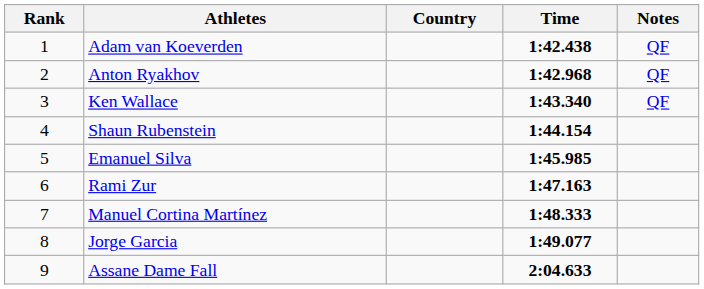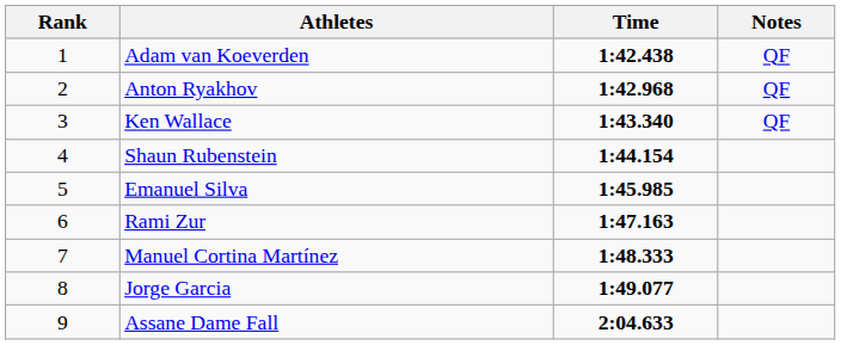 <table class="wikitable sortable" width=50% style="text-align:center">
 <tr>
 <th>Rank</th>
 <th>Athletes</th>
-<th>Country</th>
 <th>Time</th>
 <th>Notes</th>
 </tr>
 <tr>
 <td>1</td>
 <td align=left><a href='#'>Adam van Koeverden</a></td>
-<td align=left></td>
 <td><strong>1:42.438</strong></td>
 <td><a href='#'>QF</a></td>
 </tr>
 <tr>
 <td>2</td>
 <td align=left><a href='#'>Anton Ryakhov</a></td>
-<td align=left></td>
 <td><strong>1:42.968</strong></td>
 <td><a href='#'>QF</a></td>
 </tr>
 <tr>
 <td>3</td>
 <td align=left><a href='#'>Ken Wallace</a></td>
-<td align=left></td>
 <td><strong>1:43.340</strong></td>
 <td><a href='#'>QF</a></td>
 </tr>
 <tr>
 <td>4</td>
 <td align=left><a href='#'>Shaun Rubenstein</a></td>
-<td align=left></td>
 <td><strong>1:44.154</strong></td>
 <td></td>
 </tr>
 <tr>
 <td>5</td>
 <td align=left><a href='#'>Emanuel Silva</a></td>
-<td align=left></td>
 <td><strong>1:45.985</strong></td>
 <td></td>
 </tr>
 <tr>
 <td>6</td>
 <td align=left><a href='#'>Rami Zur</a></td>
-<td align=left></td>
 <td><strong>1:47.163</strong></td>
 <td></td>
 </tr>
 <tr>
 <td>7</td>
 <td align=left><a href='#'>Manuel Cortina Martínez</a></td>
-<td align=left></td>
 <td><strong>1:48.333</strong></td>
 <td></td>
 </tr>
 <tr>
 <td>8</td>
 <td align=left><a href='#'>Jorge Garcia</a></td>
-<td align=left></td>
 <td><strong>1:49.077</strong></td>
 <td></td>
 </tr>
 <tr>
 <td>9</td>
 <td align=left><a href='#'>Assane Dame Fall</a></td>
-<td align=left></td>
 <td><strong>2:04.633</strong></td>
 <td></td>
 </tr>
 </table>
